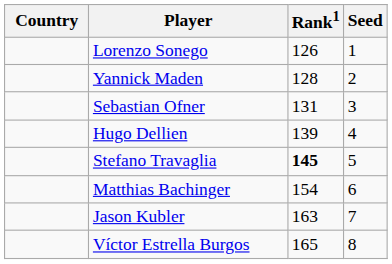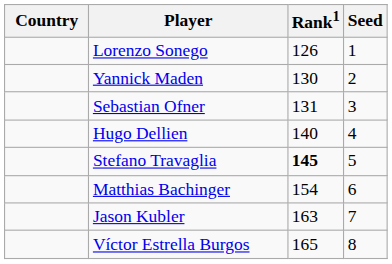 <table class="sortable wikitable">
 <tr>
 <th width="70">Country</th>
 <th width="175">Player</th>
 <th>Rank<sup>1</sup></th>
 <th>Seed</th>
 </tr>
 <tr>
 <td></td>
 <td><a href='#'>Lorenzo Sonego</a></td>
 <td>126</td>
 <td>1</td>
 </tr>
 <tr>
 <td></td>
 <td><a href='#'>Yannick Maden</a></td>
-<td>128</td>
+<td>130</td>
 <td>2</td>
 </tr>
 <tr>
 <td></td>
 <td><a href='#'>Sebastian Ofner</a></td>
 <td>131</td>
 <td>3</td>
 </tr>
 <tr>
 <td></td>
 <td><a href='#'>Hugo Dellien</a></td>
-<td>139</td>
+<td>140</td>
 <td>4</td>
 </tr>
 <tr>
 <td></td>
 <td><a href='#'>Stefano Travaglia</a></td>
 <td><strong>145</strong></td>
 <td>5</td>
 </tr>
 <tr>
 <td></td>
 <td><a href='#'>Matthias Bachinger</a></td>
 <td>154</td>
 <td>6</td>
 </tr>
 <tr>
 <td></td>
 <td><a href='#'>Jason Kubler</a></td>
 <td>163</td>
 <td>7</td>
 </tr>
 <tr>
 <td></td>
 <td><a href='#'>Víctor Estrella Burgos</a></td>
 <td>165</td>
 <td>8</td>
 </tr>
 </table>
